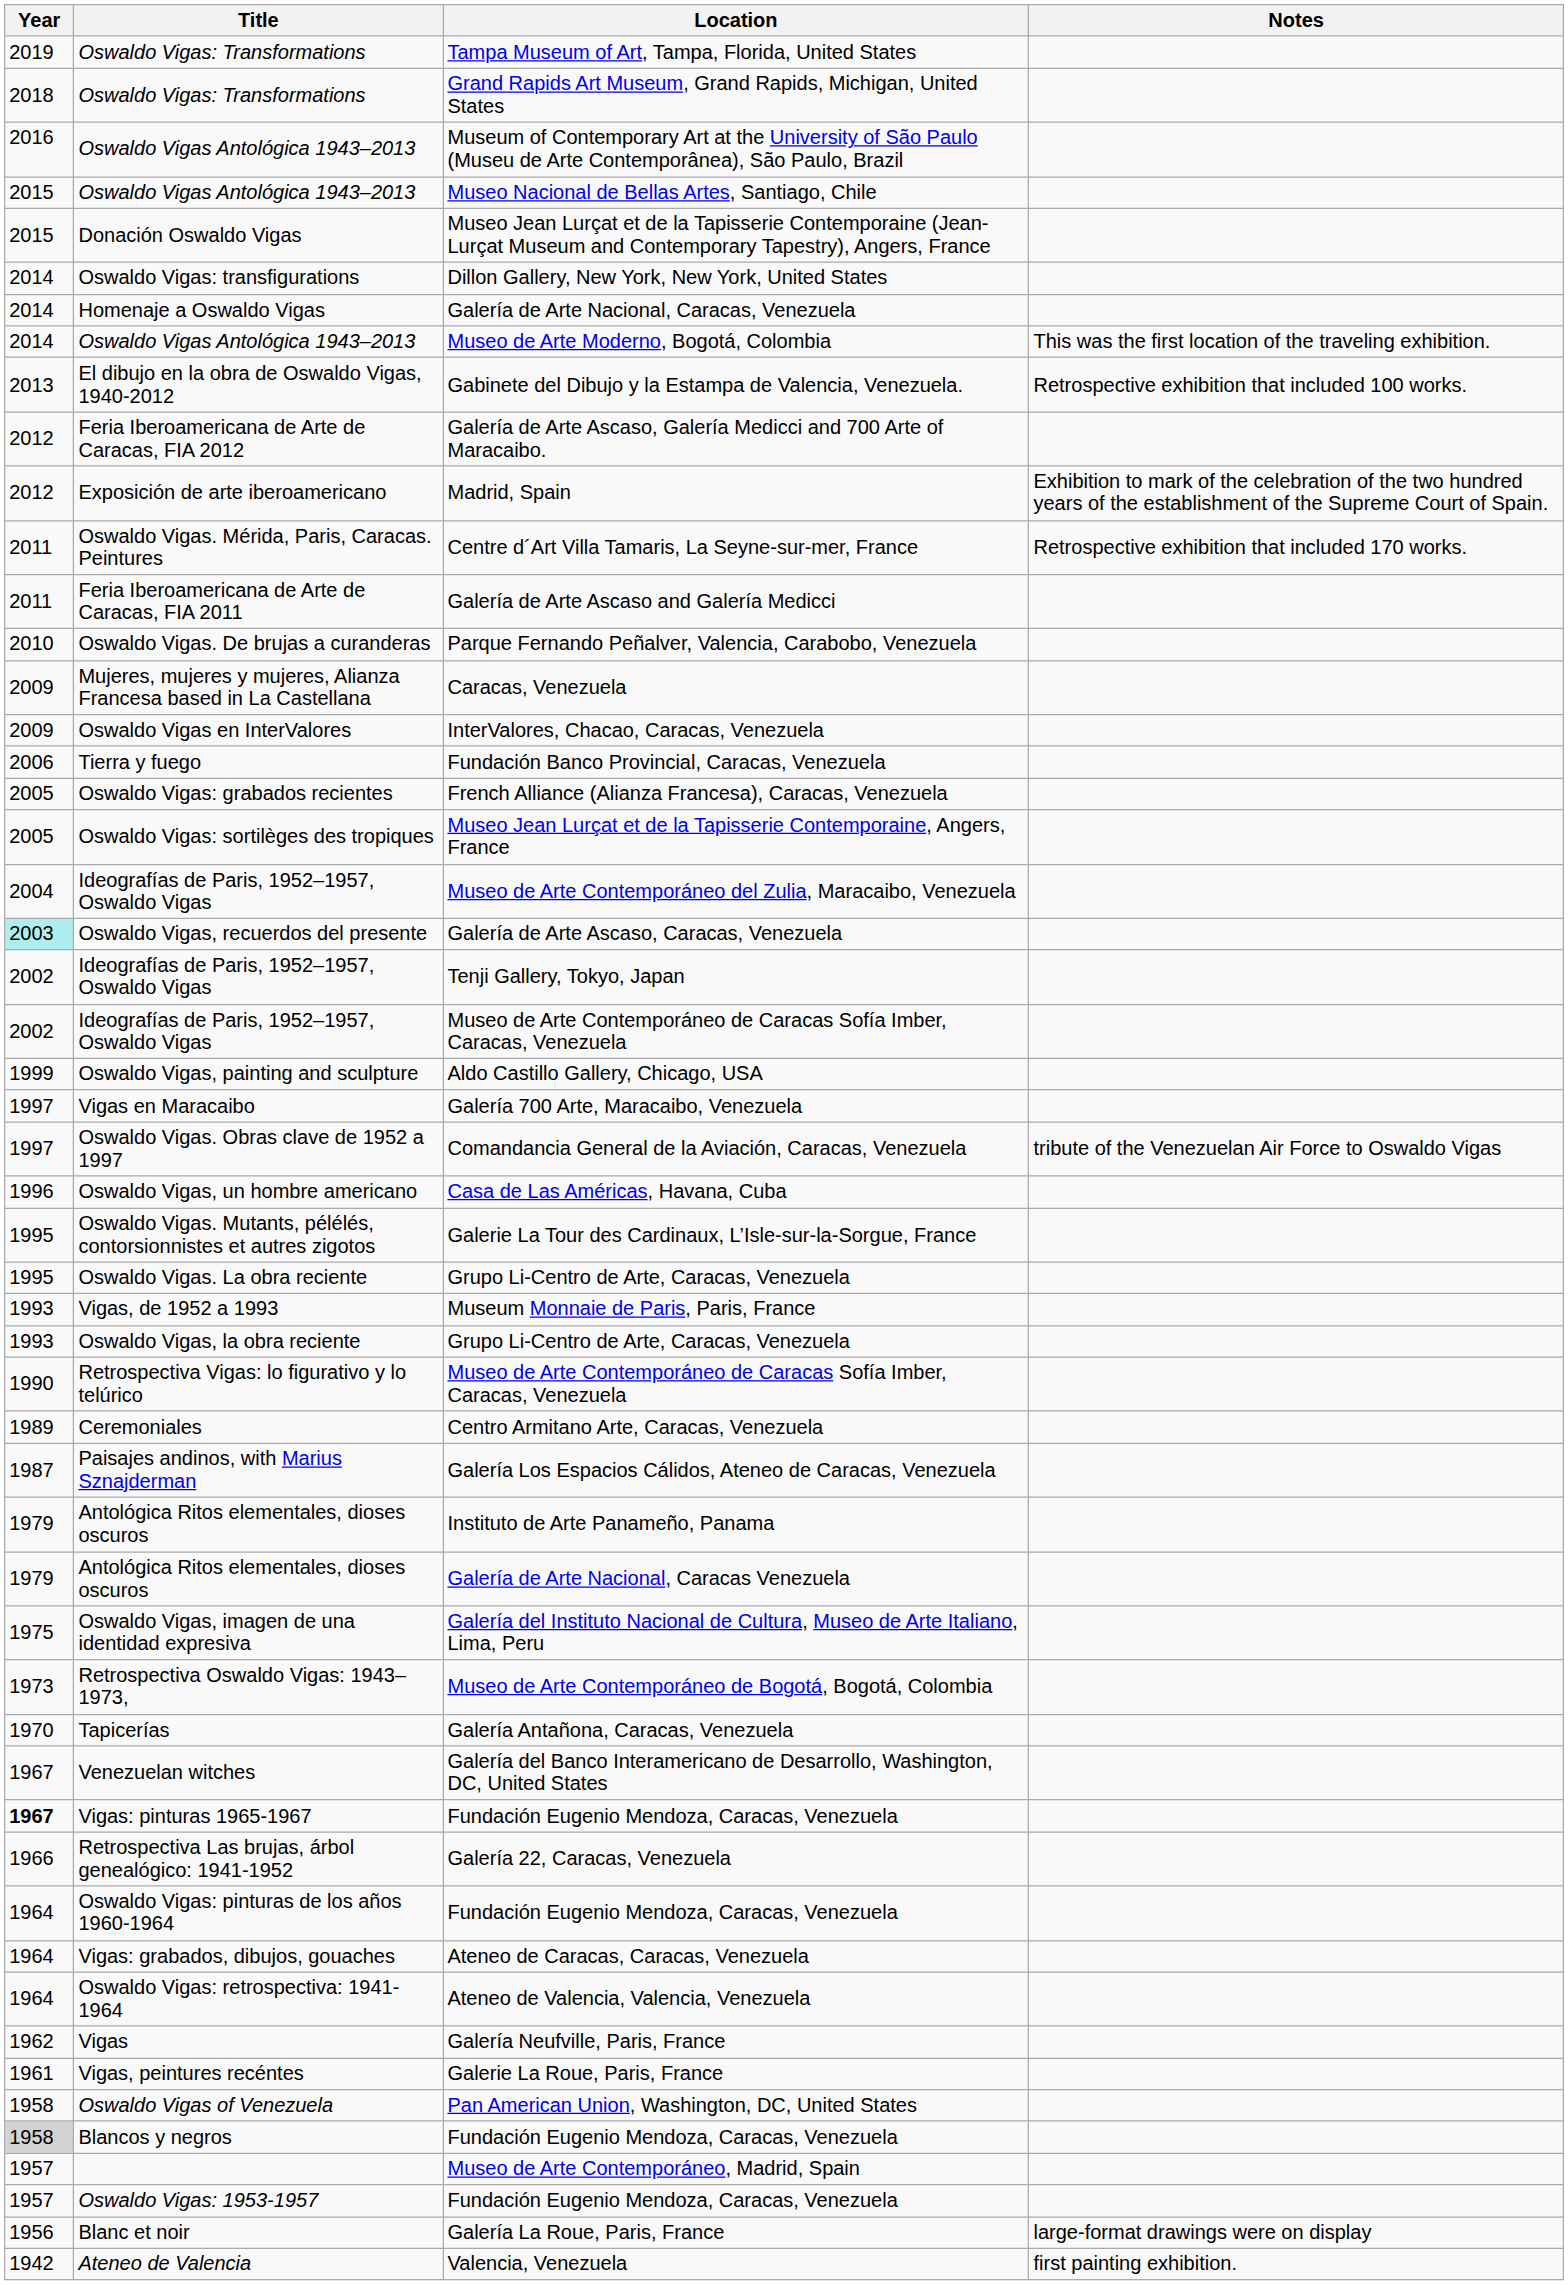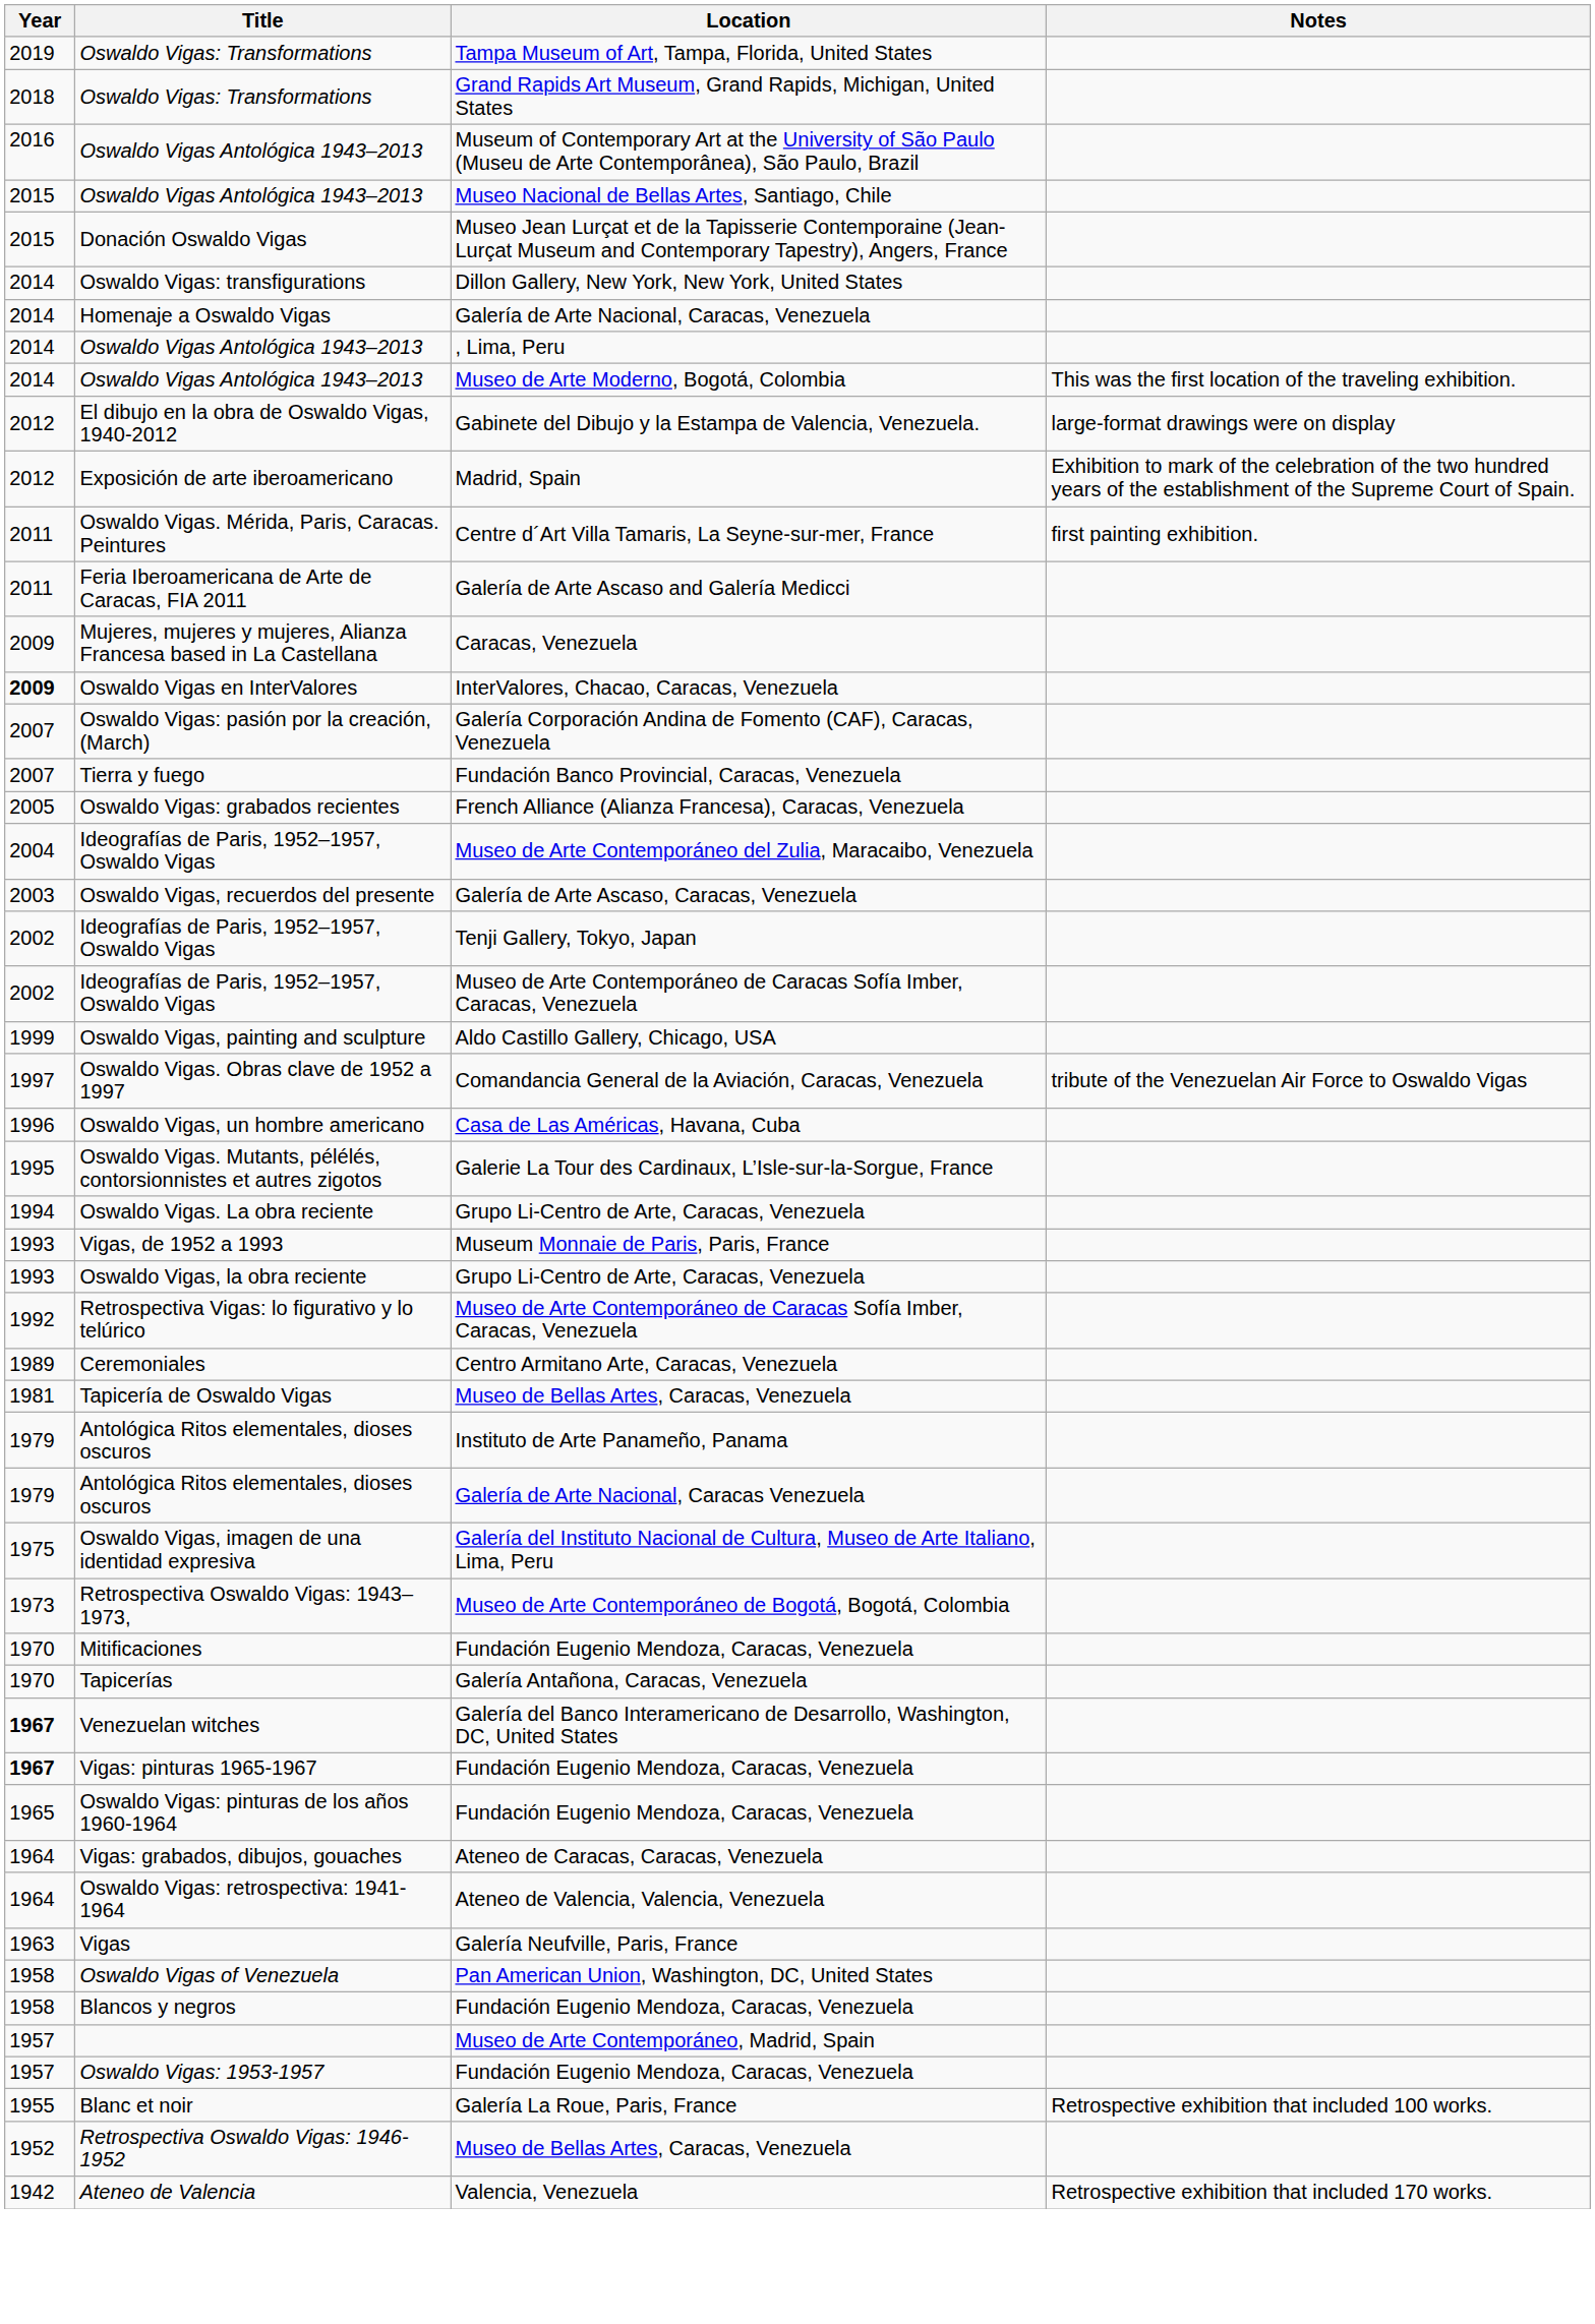 <table class="wikitable">
 <tr>
 <th>Year</th>
 <th>Title</th>
 <th>Location</th>
 <th>Notes</th>
 </tr>
 <tr>
 <td>2019</td>
 <td><em>Oswaldo Vigas: Transformations</em></td>
 <td><a href='#'>Tampa Museum of Art</a>, Tampa, Florida, United States</td>
 <td></td>
 </tr>
 <tr>
 <td>2018</td>
 <td><em>Oswaldo Vigas: Transformations</em></td>
 <td><a href='#'>Grand Rapids Art Museum</a>, Grand Rapids, Michigan, United States</td>
 <td></td>
 </tr>
 <tr>
 <td style="width:3em;vertical-align:top;">2016</td>
 <td><em>Oswaldo Vigas Antológica 1943–2013</em></td>
 <td>Museum of Contemporary Art at the <a href='#'>University of São Paulo</a> (Museu de Arte Contemporânea), São Paulo, Brazil</td>
 <td></td>
 </tr>
 <tr>
 <td>2015</td>
 <td><em>Oswaldo Vigas Antológica 1943–2013</em></td>
 <td><a href='#'>Museo Nacional de Bellas Artes</a>, Santiago, Chile</td>
 <td></td>
 </tr>
 <tr>
 <td>2015</td>
 <td>Donación Oswaldo Vigas</td>
 <td>Museo Jean Lurçat et de la Tapisserie Contemporaine (Jean-Lurçat Museum and Contemporary Tapestry), Angers, France</td>
 <td></td>
 </tr>
 <tr>
 <td>2014</td>
 <td>Oswaldo Vigas: transfigurations</td>
 <td>Dillon Gallery, New York, New York, United States</td>
 <td></td>
 </tr>
 <tr>
 <td>2014</td>
 <td>Homenaje a Oswaldo Vigas</td>
 <td>Galería de Arte Nacional, Caracas, Venezuela</td>
 <td></td>
 </tr>
 <tr>
 <td>2014</td>
 <td><em>Oswaldo Vigas Antológica 1943–2013</em></td>
+<td>, Lima, Peru</td>
+<td></td>
+</tr>
+<tr>
+<td>2014</td>
+<td><em>Oswaldo Vigas Antológica 1943–2013</em></td>
 <td><a href='#'>Museo de Arte Moderno</a>, Bogotá, Colombia</td>
 <td>This was the first location of the traveling exhibition.</td>
 </tr>
 <tr>
-<td>2013</td>
+<td>2012</td>
 <td>El dibujo en la obra de Oswaldo Vigas, 1940-2012</td>
 <td>Gabinete del Dibujo y la Estampa de Valencia, Venezuela.</td>
-<td>Retrospective exhibition that included 100 works.</td>
-</tr>
-<tr>
-<td>2012</td>
-<td>Feria Iberoamericana de Arte de Caracas, FIA 2012</td>
-<td>Galería de Arte Ascaso, Galería Medicci and 700 Arte of Maracaibo.</td>
-<td></td>
+<td>large-format drawings were on display</td>
 </tr>
 <tr>
 <td>2012</td>
 <td>Exposición de arte iberoamericano</td>
 <td>Madrid, Spain</td>
 <td>Exhibition to mark of the celebration of the two hundred years of the establishment of the Supreme Court of Spain.</td>
 </tr>
 <tr>
 <td>2011</td>
 <td>Oswaldo Vigas. Mérida, Paris, Caracas. Peintures</td>
 <td>Centre d´Art Villa Tamaris, La Seyne-sur-mer, France</td>
-<td>Retrospective exhibition that included 170 works.</td>
+<td>first painting exhibition.</td>
 </tr>
 <tr>
 <td>2011</td>
 <td>Feria Iberoamericana de Arte de Caracas, FIA 2011</td>
 <td>Galería de Arte Ascaso and Galería Medicci</td>
-<td></td>
-</tr>
-<tr>
-<td>2010</td>
-<td>Oswaldo Vigas. De brujas a curanderas</td>
-<td>Parque Fernando Peñalver, Valencia, Carabobo, Venezuela</td>
 <td></td>
 </tr>
 <tr>
 <td>2009</td>
 <td>Mujeres, mujeres y mujeres, Alianza Francesa based in La Castellana</td>
 <td>Caracas, Venezuela</td>
 <td></td>
 </tr>
 <tr>
-<td>2009</td>
+<td><strong>2009</strong></td>
 <td>Oswaldo Vigas en InterValores</td>
 <td>InterValores, Chacao, Caracas, Venezuela</td>
 <td></td>
 </tr>
 <tr>
-<td>2006</td>
+<td>2007</td>
+<td>Oswaldo Vigas: pasión por la creación, (March)</td>
+<td>Galería Corporación Andina de Fomento (CAF), Caracas, Venezuela</td>
+<td></td>
+</tr>
+<tr>
+<td>2007</td>
 <td>Tierra y fuego</td>
 <td>Fundación Banco Provincial, Caracas, Venezuela</td>
 <td></td>
 </tr>
 <tr>
 <td>2005</td>
 <td>Oswaldo Vigas: grabados recientes</td>
 <td>French Alliance (Alianza Francesa), Caracas, Venezuela</td>
 <td></td>
 </tr>
 <tr>
-<td>2005</td>
-<td>Oswaldo Vigas: sortilèges des tropiques</td>
-<td><a href='#'>Museo Jean Lurçat et de la Tapisserie Contemporaine</a>, Angers, France</td>
-<td></td>
-</tr>
-<tr>
 <td>2004</td>
 <td>Ideografías de Paris, 1952–1957, Oswaldo Vigas</td>
 <td><a href='#'>Museo de Arte Contemporáneo del Zulia</a>, Maracaibo, Venezuela</td>
 <td></td>
 </tr>
 <tr>
-<td style="background: paleturquoise;">2003</td>
+<td>2003</td>
 <td>Oswaldo Vigas, recuerdos del presente</td>
 <td>Galería de Arte Ascaso, Caracas, Venezuela</td>
 <td></td>
 </tr>
 <tr>
 <td>2002</td>
 <td>Ideografías de Paris, 1952–1957, Oswaldo Vigas</td>
 <td>Tenji Gallery, Tokyo, Japan</td>
 <td></td>
 </tr>
 <tr>
 <td>2002</td>
 <td>Ideografías de Paris, 1952–1957, Oswaldo Vigas</td>
 <td>Museo de Arte Contemporáneo de Caracas Sofía Imber, Caracas, Venezuela</td>
 <td></td>
 </tr>
 <tr>
 <td>1999</td>
 <td>Oswaldo Vigas, painting and sculpture</td>
 <td>Aldo Castillo Gallery, Chicago, USA</td>
 <td></td>
 </tr>
 <tr>
 <td>1997</td>
-<td>Vigas en Maracaibo</td>
-<td>Galería 700 Arte, Maracaibo, Venezuela</td>
-<td></td>
-</tr>
-<tr>
-<td>1997</td>
 <td>Oswaldo Vigas. Obras clave de 1952 a 1997</td>
 <td>Comandancia General de la Aviación, Caracas, Venezuela</td>
 <td>tribute of the Venezuelan Air Force to Oswaldo Vigas</td>
 </tr>
 <tr>
 <td>1996</td>
 <td>Oswaldo Vigas, un hombre americano</td>
 <td><a href='#'>Casa de Las Américas</a>, Havana, Cuba</td>
 <td></td>
 </tr>
 <tr>
 <td>1995</td>
 <td>Oswaldo Vigas. Mutants, pélélés, contorsionnistes et autres zigotos</td>
 <td>Galerie La Tour des Cardinaux, L’Isle-sur-la-Sorgue, France</td>
 <td></td>
 </tr>
 <tr>
-<td>1995</td>
+<td>1994</td>
 <td>Oswaldo Vigas. La obra reciente</td>
 <td>Grupo Li-Centro de Arte, Caracas, Venezuela</td>
 <td></td>
 </tr>
 <tr>
 <td>1993</td>
 <td>Vigas, de 1952 a 1993</td>
 <td>Museum <a href='#'>Monnaie de Paris</a>, Paris, France</td>
 <td></td>
 </tr>
 <tr>
 <td>1993</td>
 <td>Oswaldo Vigas, la obra reciente</td>
 <td>Grupo Li-Centro de Arte, Caracas, Venezuela</td>
 <td></td>
 </tr>
 <tr>
-<td>1990</td>
+<td>1992</td>
 <td>Retrospectiva Vigas: lo figurativo y lo telúrico</td>
 <td><a href='#'>Museo de Arte Contemporáneo de Caracas</a> Sofía Imber, Caracas, Venezuela</td>
 <td></td>
 </tr>
 <tr>
 <td>1989</td>
 <td>Ceremoniales</td>
 <td>Centro Armitano Arte, Caracas, Venezuela</td>
 <td></td>
 </tr>
 <tr>
-<td>1987</td>
-<td>Paisajes andinos, with <a href='#'>Marius Sznajderman</a></td>
-<td>Galería Los Espacios Cálidos, Ateneo de Caracas, Venezuela</td>
+<td>1981</td>
+<td>Tapicería de Oswaldo Vigas</td>
+<td><a href='#'>Museo de Bellas Artes</a>, Caracas, Venezuela</td>
 <td></td>
 </tr>
 <tr>
 <td>1979</td>
 <td>Antológica Ritos elementales, dioses oscuros</td>
 <td>Instituto de Arte Panameño, Panama</td>
 <td></td>
 </tr>
 <tr>
 <td>1979</td>
 <td>Antológica Ritos elementales, dioses oscuros</td>
 <td><a href='#'>Galería de Arte Nacional</a>, Caracas Venezuela</td>
 <td></td>
 </tr>
 <tr>
 <td>1975</td>
 <td>Oswaldo Vigas, imagen de una identidad expresiva</td>
 <td><a href='#'>Galería del Instituto Nacional de Cultura</a>, <a href='#'>Museo de Arte Italiano</a>, Lima, Peru</td>
 <td></td>
 </tr>
 <tr>
 <td>1973</td>
 <td>Retrospectiva Oswaldo Vigas: 1943–1973,</td>
 <td><a href='#'>Museo de Arte Contemporáneo de Bogotá</a>, Bogotá, Colombia</td>
 <td></td>
 </tr>
 <tr>
 <td>1970</td>
+<td>Mitificaciones</td>
+<td>Fundación Eugenio Mendoza, Caracas, Venezuela</td>
+<td></td>
+</tr>
+<tr>
+<td>1970</td>
 <td>Tapicerías</td>
 <td>Galería Antañona, Caracas, Venezuela</td>
 <td></td>
 </tr>
 <tr>
-<td>1967</td>
+<td><strong>1967</strong></td>
 <td>Venezuelan witches</td>
 <td>Galería del Banco Interamericano de Desarrollo, Washington, DC, United States</td>
 <td></td>
 </tr>
 <tr>
 <td><strong>1967</strong></td>
 <td>Vigas: pinturas 1965-1967</td>
 <td>Fundación Eugenio Mendoza, Caracas, Venezuela</td>
 <td></td>
 </tr>
 <tr>
-<td>1966</td>
-<td>Retrospectiva Las brujas, árbol genealógico: 1941-1952</td>
-<td>Galería 22, Caracas, Venezuela</td>
-<td></td>
-</tr>
-<tr>
-<td>1964</td>
+<td>1965</td>
 <td>Oswaldo Vigas: pinturas de los años 1960-1964</td>
 <td>Fundación Eugenio Mendoza, Caracas, Venezuela</td>
 <td></td>
 </tr>
 <tr>
 <td>1964</td>
 <td>Vigas: grabados, dibujos, gouaches</td>
 <td>Ateneo de Caracas, Caracas, Venezuela</td>
 <td></td>
 </tr>
 <tr>
 <td>1964</td>
 <td>Oswaldo Vigas: retrospectiva: 1941-1964</td>
 <td>Ateneo de Valencia, Valencia, Venezuela</td>
 <td></td>
 </tr>
 <tr>
-<td>1962</td>
+<td>1963</td>
 <td>Vigas</td>
 <td>Galería Neufville, Paris, France</td>
-<td></td>
-</tr>
-<tr>
-<td>1961</td>
-<td>Vigas, peintures recéntes</td>
-<td>Galerie La Roue, Paris, France</td>
 <td></td>
 </tr>
 <tr>
 <td>1958</td>
 <td><em>Oswaldo Vigas of Venezuela</em></td>
 <td><a href='#'>Pan American Union</a>, Washington, DC, United States</td>
 <td></td>
 </tr>
 <tr>
-<td style="background: lightgrey;">1958</td>
+<td>1958</td>
 <td>Blancos y negros</td>
 <td>Fundación Eugenio Mendoza, Caracas, Venezuela</td>
 <td></td>
 </tr>
 <tr>
 <td>1957</td>
 <td></td>
 <td><a href='#'>Museo de Arte Contemporáneo</a>, Madrid, Spain</td>
 <td></td>
 </tr>
 <tr>
 <td>1957</td>
 <td><em>Oswaldo Vigas: 1953-1957</em></td>
 <td>Fundación Eugenio Mendoza, Caracas, Venezuela</td>
 <td></td>
 </tr>
 <tr>
-<td>1956</td>
+<td>1955</td>
 <td>Blanc et noir</td>
 <td>Galería La Roue, Paris, France</td>
-<td>large-format drawings were on display</td>
+<td>Retrospective exhibition that included 100 works.</td>
+</tr>
+<tr>
+<td>1952</td>
+<td><em>Retrospectiva Oswaldo Vigas: 1946-1952</em></td>
+<td><a href='#'>Museo de Bellas Artes</a>, Caracas, Venezuela</td>
+<td></td>
 </tr>
 <tr>
 <td>1942</td>
 <td><em>Ateneo de Valencia</em></td>
 <td>Valencia, Venezuela</td>
-<td>first painting exhibition.</td>
+<td>Retrospective exhibition that included 170 works.</td>
 </tr>
 </table>
